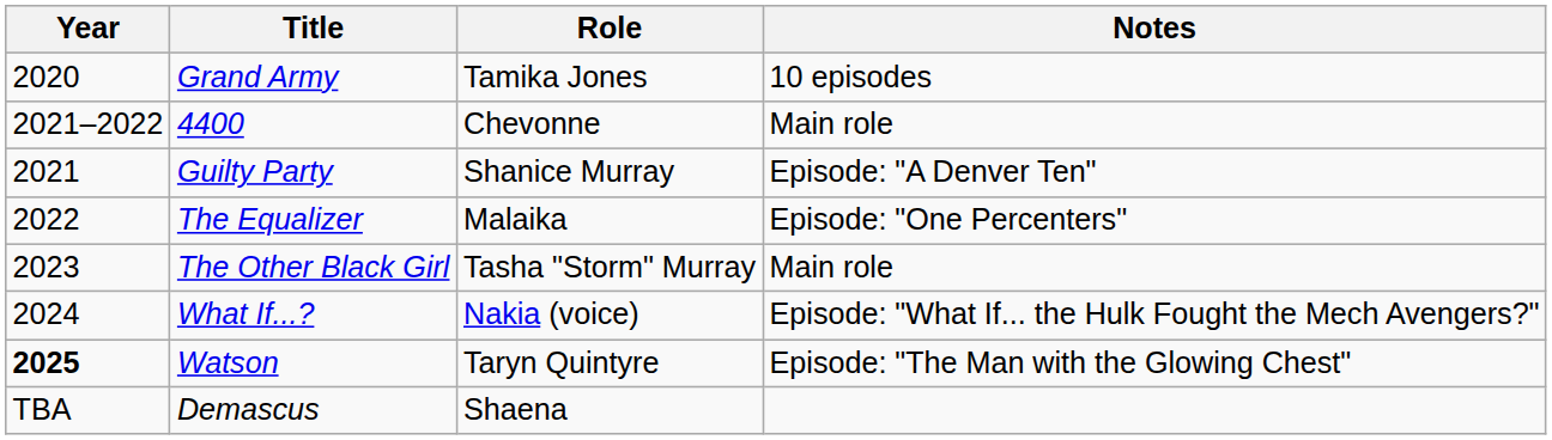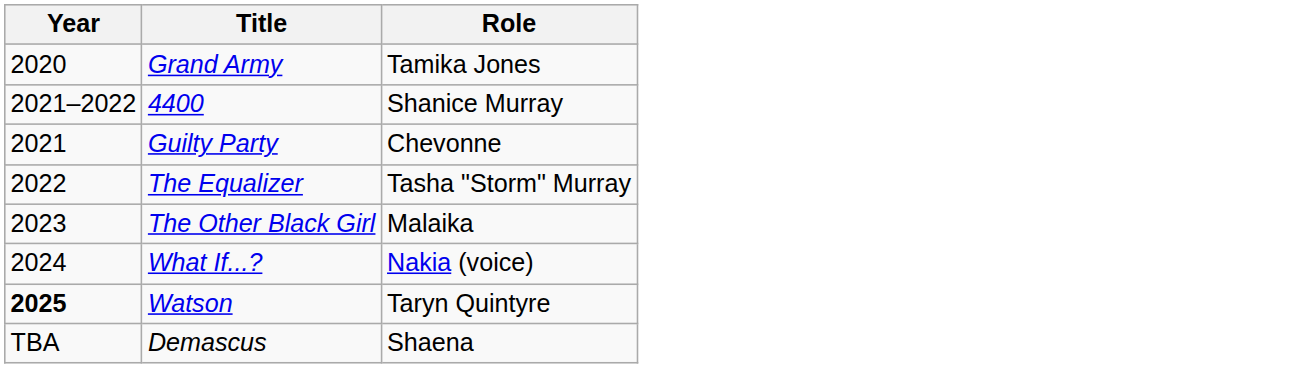 <table class="wikitable sortable">
 <tr>
 <th>Year</th>
 <th>Title</th>
 <th>Role</th>
-<th class="unsortable">Notes</th>
 </tr>
 <tr>
 <td>2020</td>
 <td><em><a href='#'>Grand Army</a></em></td>
 <td>Tamika Jones</td>
-<td>10 episodes</td>
 </tr>
 <tr>
 <td>2021–2022</td>
 <td><em><a href='#'>4400</a></em></td>
-<td>Chevonne</td>
-<td>Main role</td>
+<td>Shanice Murray</td>
 </tr>
 <tr>
 <td>2021</td>
 <td><em><a href='#'>Guilty Party</a></em></td>
-<td>Shanice Murray</td>
-<td>Episode: "A Denver Ten"</td>
+<td>Chevonne</td>
 </tr>
 <tr>
 <td>2022</td>
 <td><em><a href='#'>The Equalizer</a></em></td>
-<td>Malaika</td>
-<td>Episode: "One Percenters"</td>
+<td>Tasha "Storm" Murray</td>
 </tr>
 <tr>
 <td>2023</td>
 <td><em><a href='#'>The Other Black Girl</a></em></td>
-<td>Tasha "Storm" Murray</td>
-<td>Main role</td>
+<td>Malaika</td>
 </tr>
 <tr>
 <td>2024</td>
 <td><a href='#'><em>What If...?</em></a></td>
 <td><a href='#'>Nakia</a> (voice)</td>
-<td>Episode: "What If... the Hulk Fought the Mech Avengers?"</td>
 </tr>
 <tr>
 <td><strong>2025</strong></td>
 <td><a href='#'><em>Watson</em></a></td>
 <td>Taryn Quintyre</td>
-<td>Episode: "The Man with the Glowing Chest"</td>
 </tr>
 <tr>
 <td>TBA</td>
 <td><em>Demascus</em></td>
 <td>Shaena</td>
-<td></td>
 </tr>
 </table>
